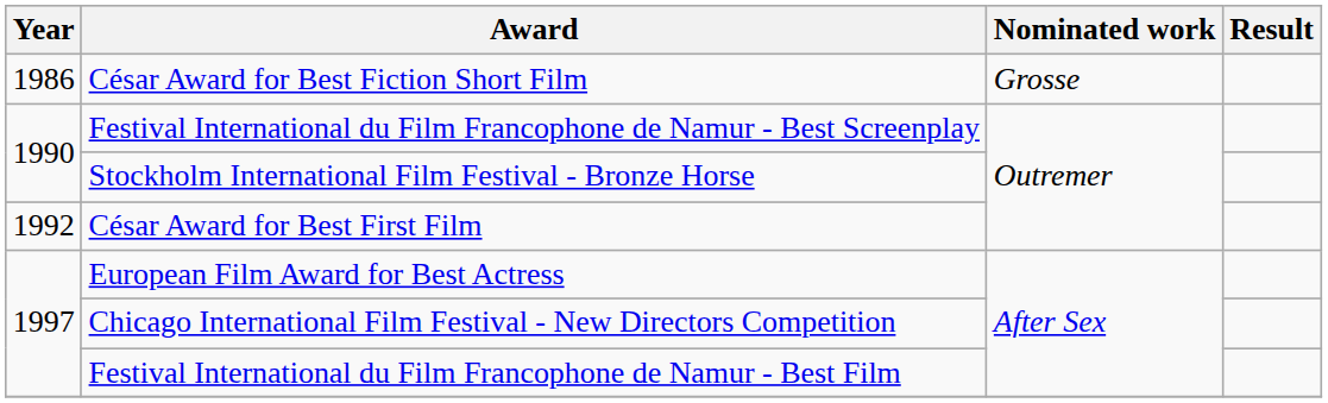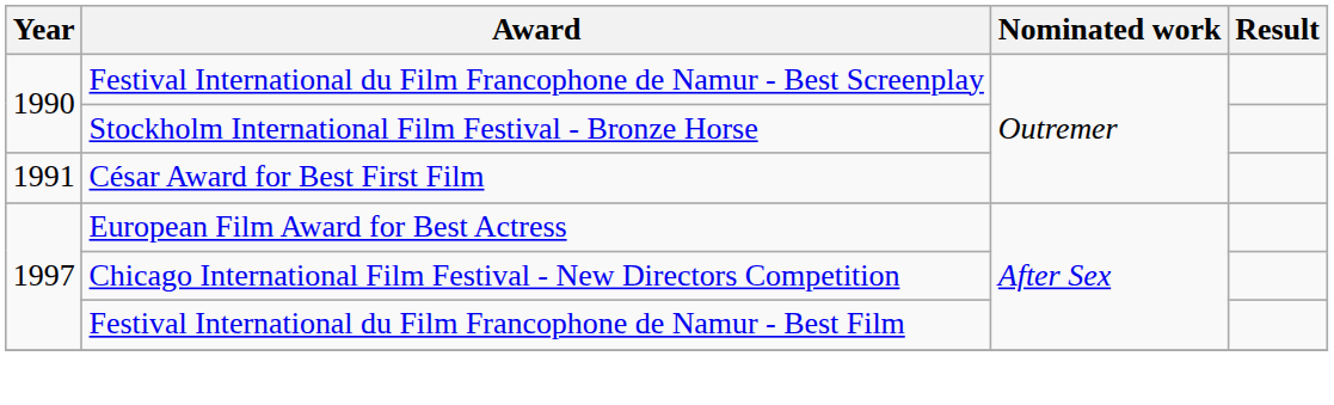 <table class = "wikitable">
 <tr>
 <th>Year</th>
 <th>Award</th>
 <th>Nominated work</th>
 <th>Result</th>
-</tr>
-<tr>
-<td>1986</td>
-<td><a href='#'>César Award for Best Fiction Short Film</a></td>
-<td><em>Grosse</em></td>
-<td></td>
 </tr>
 <tr>
 <td rowspan=2>1990</td>
 <td><a href='#'>Festival International du Film Francophone de Namur - Best Screenplay</a></td>
 <td rowspan=3><em>Outremer</em></td>
 <td></td>
 </tr>
 <tr>
 <td><a href='#'>Stockholm International Film Festival - Bronze Horse</a></td>
 <td></td>
 </tr>
 <tr>
-<td>1992</td>
+<td>1991</td>
 <td><a href='#'>César Award for Best First Film</a></td>
 <td></td>
 </tr>
 <tr>
 <td rowspan=3>1997</td>
 <td><a href='#'>European Film Award for Best Actress</a></td>
 <td rowspan=3><em><a href='#'>After Sex</a></em></td>
 <td></td>
 </tr>
 <tr>
 <td><a href='#'>Chicago International Film Festival - New Directors Competition</a></td>
 <td></td>
 </tr>
 <tr>
 <td><a href='#'>Festival International du Film Francophone de Namur - Best Film</a></td>
 <td></td>
 </tr>
 <tr>
 </tr>
 </table>
